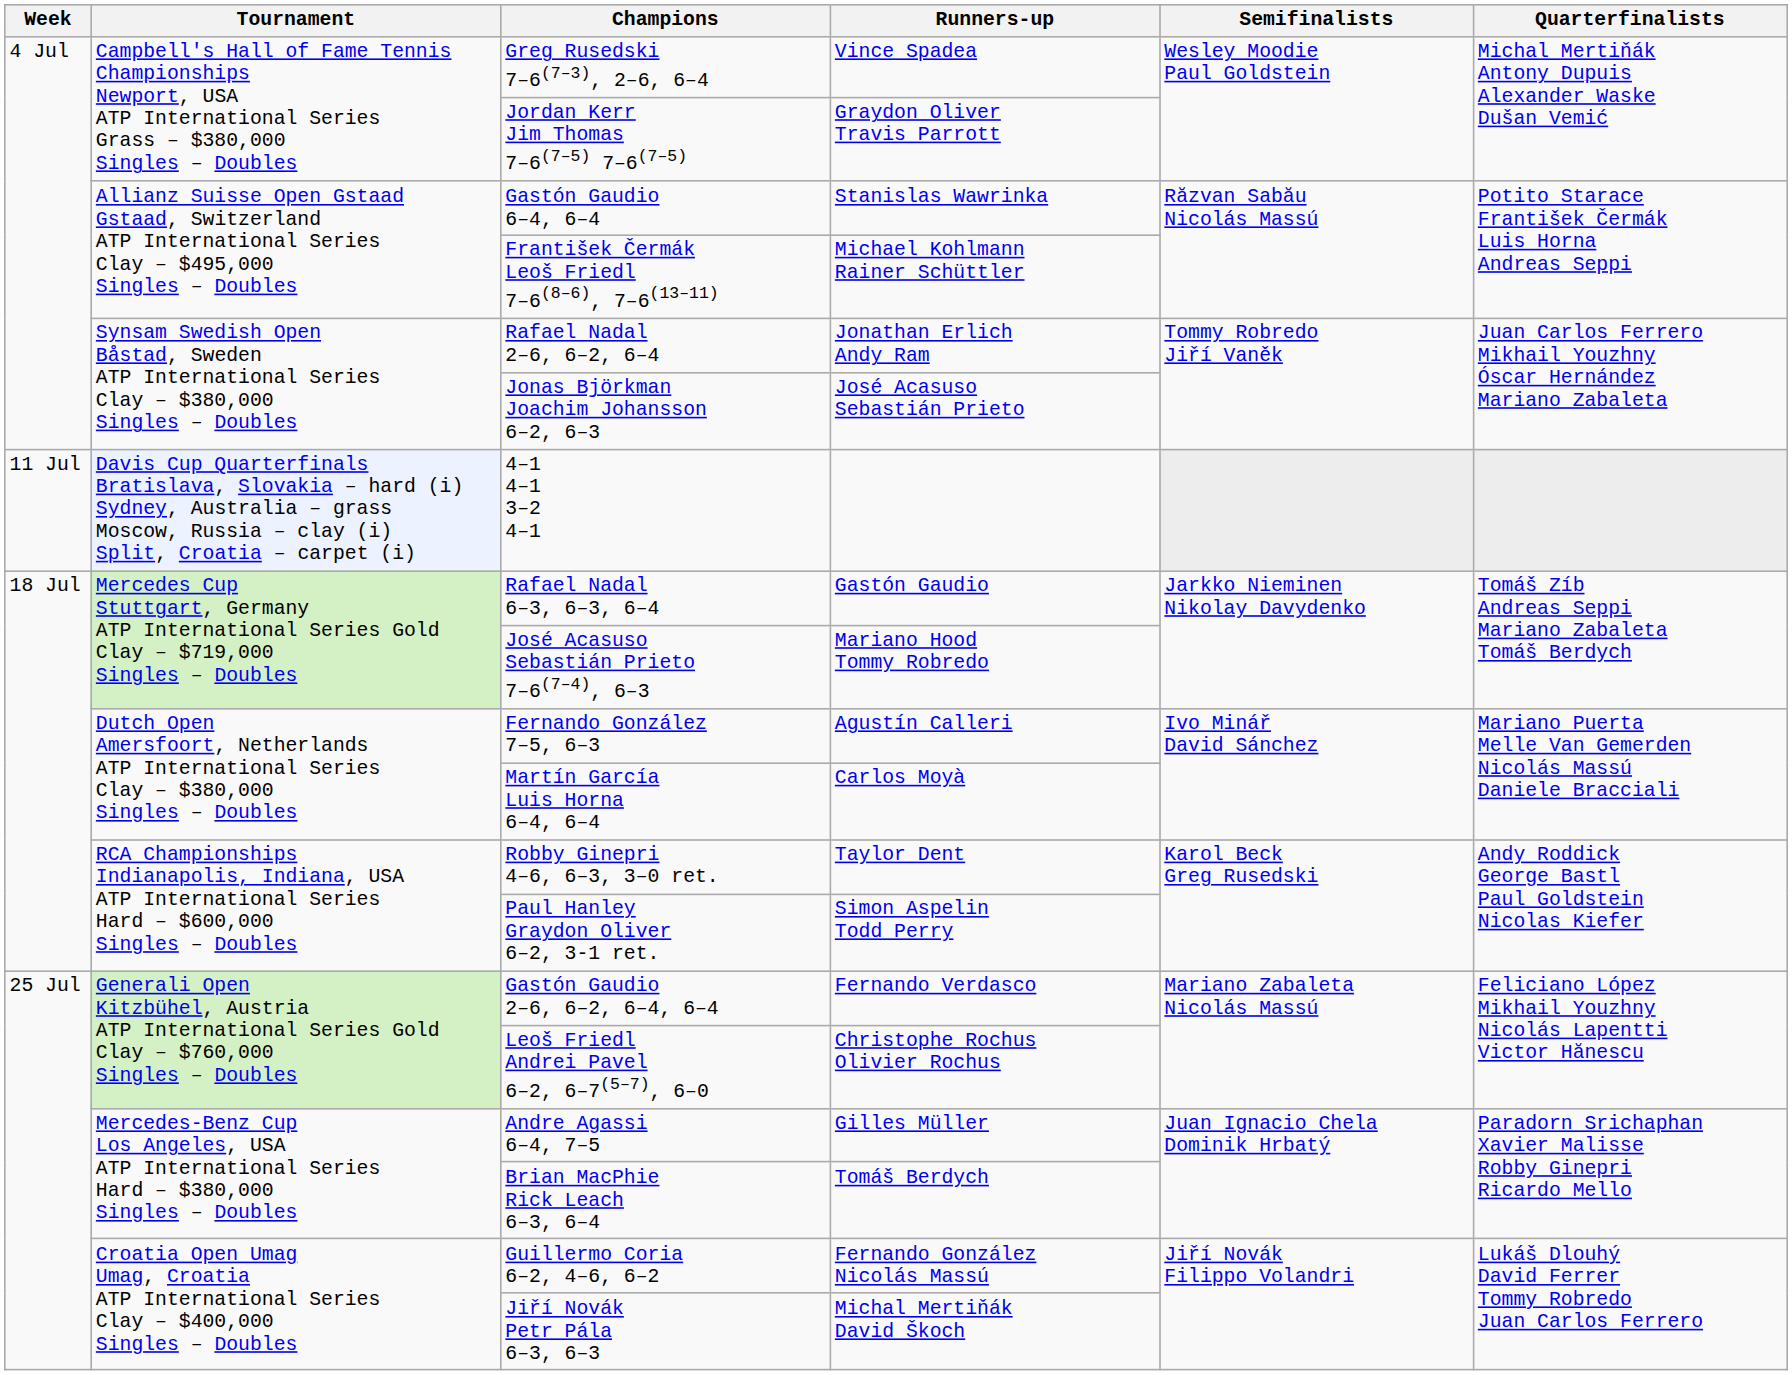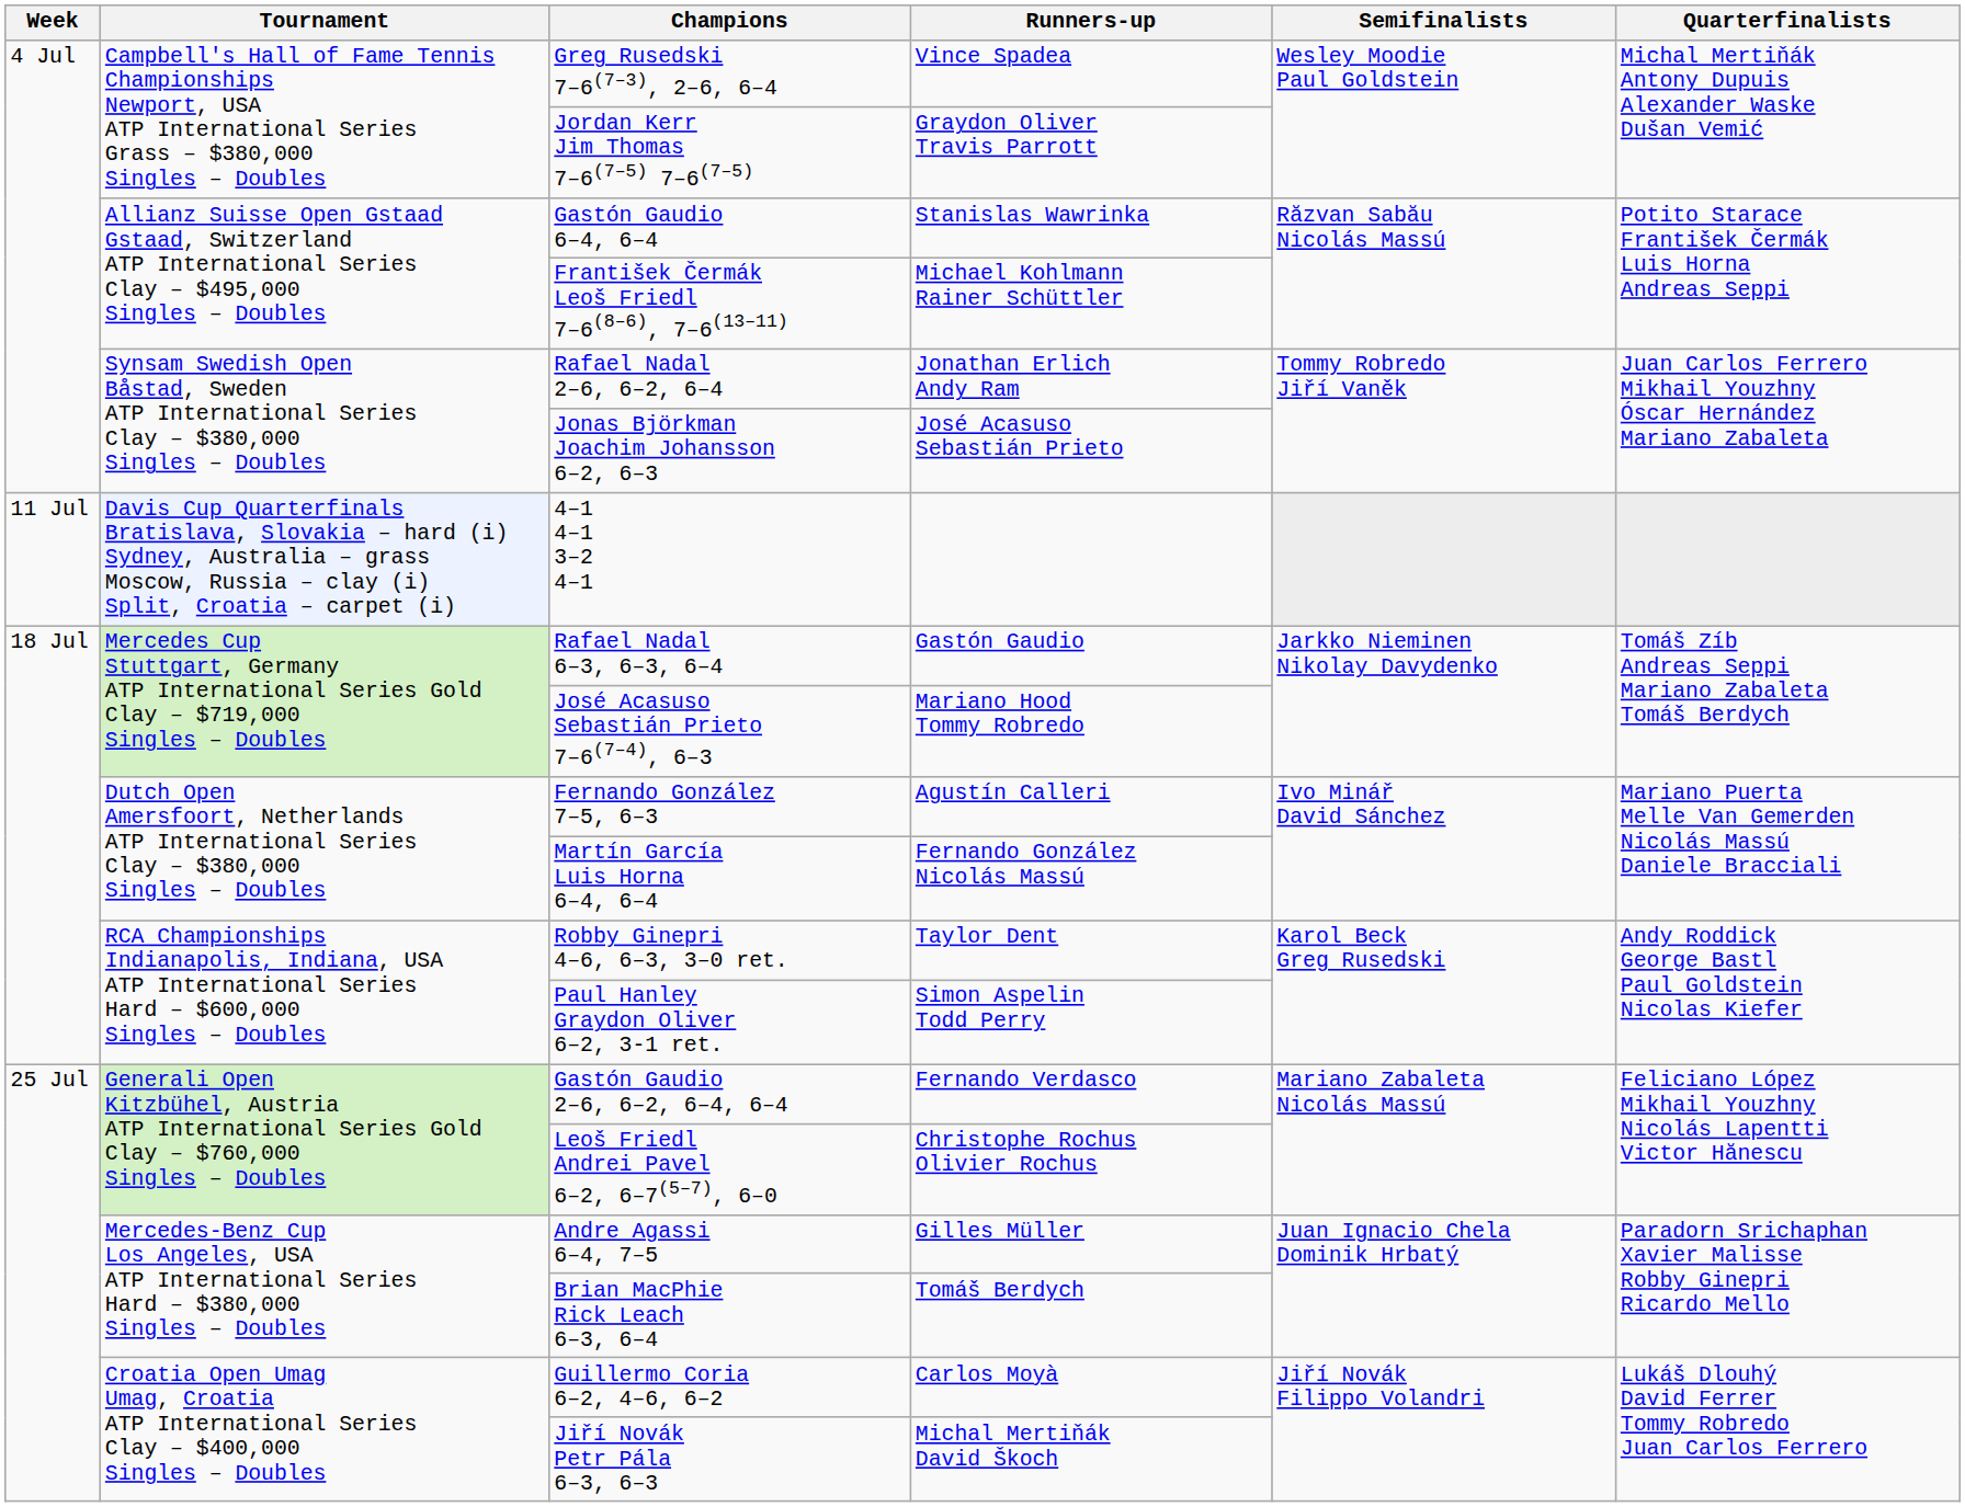 <table class=wikitable style=font-size:95%>
 <tr>
 <th style="width:48px;">Week</th>
 <th style="width:250px;">Tournament</th>
 <th style="width:200px;">Champions</th>
 <th style="width:200px;">Runners-up</th>
 <th style="width:190px;">Semifinalists</th>
 <th style="width:190px;">Quarterfinalists</th>
 </tr>
 <tr valign=top>
 <td rowspan=6>4 Jul</td>
 <td rowspan=2><a href='#'>Campbell's Hall of Fame Tennis Championships</a><br> <a href='#'>Newport</a>, USA<br>ATP International Series<br>Grass – $380,000 <br> <a href='#'>Singles</a> – <a href='#'>Doubles</a></td>
 <td> <a href='#'>Greg Rusedski</a><br> 7–6<sup>(7–3)</sup>, 2–6, 6–4</td>
 <td> <a href='#'>Vince Spadea</a></td>
 <td rowspan=2> <a href='#'>Wesley Moodie</a><br> <a href='#'>Paul Goldstein</a></td>
 <td rowspan=2> <a href='#'>Michal Mertiňák</a> <br> <a href='#'>Antony Dupuis</a> <br> <a href='#'>Alexander Waske</a> <br> <a href='#'>Dušan Vemić</a></td>
 </tr>
 <tr valign=top>
 <td> <a href='#'>Jordan Kerr</a> <br> <a href='#'>Jim Thomas</a> <br> 7–6<sup>(7–5)</sup> 7–6<sup>(7–5)</sup></td>
 <td> <a href='#'>Graydon Oliver</a> <br> <a href='#'>Travis Parrott</a></td>
 </tr>
 <tr valign=top>
 <td rowspan=2><a href='#'>Allianz Suisse Open Gstaad</a><br><a href='#'>Gstaad</a>, Switzerland<br>ATP International Series<br>Clay – $495,000 <br> <a href='#'>Singles</a> – <a href='#'>Doubles</a></td>
 <td> <a href='#'>Gastón Gaudio</a><br> 6–4, 6–4</td>
 <td> <a href='#'>Stanislas Wawrinka</a></td>
 <td rowspan=2> <a href='#'>Răzvan Sabău</a> <br> <a href='#'>Nicolás Massú</a></td>
 <td rowspan=2> <a href='#'>Potito Starace</a><br> <a href='#'>František Čermák</a><br> <a href='#'>Luis Horna</a><br> <a href='#'>Andreas Seppi</a></td>
 </tr>
 <tr valign=top>
 <td> <a href='#'>František Čermák</a> <br> <a href='#'>Leoš Friedl</a><br> 7–6<sup>(8–6)</sup>, 7–6<sup>(13–11)</sup></td>
 <td> <a href='#'>Michael Kohlmann</a> <br> <a href='#'>Rainer Schüttler</a></td>
 </tr>
 <tr valign=top>
 <td rowspan=2><a href='#'>Synsam Swedish Open</a><br> <a href='#'>Båstad</a>, Sweden<br>ATP International Series<br>Clay – $380,000 <br> <a href='#'>Singles</a> – <a href='#'>Doubles</a></td>
 <td> <a href='#'>Rafael Nadal</a><br> 2–6, 6–2, 6–4</td>
 <td> <a href='#'>Jonathan Erlich</a> <br> <a href='#'>Andy Ram</a></td>
 <td rowspan=2> <a href='#'>Tommy Robredo</a><br> <a href='#'>Jiří Vaněk</a></td>
 <td rowspan=2> <a href='#'>Juan Carlos Ferrero</a> <br> <a href='#'>Mikhail Youzhny</a> <br> <a href='#'>Óscar Hernández</a> <br> <a href='#'>Mariano Zabaleta</a></td>
 </tr>
 <tr valign=top>
 <td> <a href='#'>Jonas Björkman</a> <br> <a href='#'>Joachim Johansson</a> <br> 6–2, 6–3</td>
 <td> <a href='#'>José Acasuso</a><br> <a href='#'>Sebastián Prieto</a></td>
 </tr>
 <tr valign=top>
 <td rowspan=1>11 Jul</td>
 <td bgcolor=#ECF2FF rowspan=1><a href='#'>Davis Cup Quarterfinals</a><br> <a href='#'>Bratislava</a>, <a href='#'>Slovakia</a> – hard (i) <br> <a href='#'>Sydney</a>, Australia – grass<br> Moscow, Russia – clay (i)<br> <a href='#'>Split</a>, <a href='#'>Croatia</a> – carpet (i)</td>
 <td> 4–1<br> 4–1<br> 3–2<br> 4–1</td>
 <td><br><br><br></td>
 <td bgcolor="#ededed"></td>
 <td bgcolor="#ededed"></td>
 </tr>
 <tr valign=top>
 <td rowspan=6>18 Jul</td>
 <td style="background:#d4f1c5;" rowspan=2><a href='#'>Mercedes Cup</a><br> <a href='#'>Stuttgart</a>, Germany<br>ATP International Series Gold<br>Clay – $719,000 <br> <a href='#'>Singles</a> – <a href='#'>Doubles</a></td>
 <td> <a href='#'>Rafael Nadal</a><br> 6–3, 6–3, 6–4</td>
 <td> <a href='#'>Gastón Gaudio</a></td>
 <td rowspan=2> <a href='#'>Jarkko Nieminen</a> <br> <a href='#'>Nikolay Davydenko</a></td>
 <td rowspan=2> <a href='#'>Tomáš Zíb</a> <br> <a href='#'>Andreas Seppi</a><br> <a href='#'>Mariano Zabaleta</a> <br> <a href='#'>Tomáš Berdych</a></td>
 </tr>
 <tr valign=top>
 <td> <a href='#'>José Acasuso</a> <br> <a href='#'>Sebastián Prieto</a><br> 7–6<sup>(7–4)</sup>, 6–3</td>
 <td> <a href='#'>Mariano Hood</a> <br> <a href='#'>Tommy Robredo</a></td>
 </tr>
 <tr valign=top>
 <td rowspan=2><a href='#'>Dutch Open</a><br> <a href='#'>Amersfoort</a>, Netherlands<br>ATP International Series<br>Clay – $380,000 <br> <a href='#'>Singles</a> – <a href='#'>Doubles</a></td>
 <td> <a href='#'>Fernando González</a><br> 7–5, 6–3</td>
 <td> <a href='#'>Agustín Calleri</a></td>
 <td rowspan=2> <a href='#'>Ivo Minář</a> <br> <a href='#'>David Sánchez</a></td>
 <td rowspan=2> <a href='#'>Mariano Puerta</a> <br> <a href='#'>Melle Van Gemerden</a> <br> <a href='#'>Nicolás Massú</a> <br> <a href='#'>Daniele Bracciali</a></td>
 </tr>
 <tr valign=top>
 <td> <a href='#'>Martín García</a> <br> <a href='#'>Luis Horna</a> <br> 6–4, 6–4</td>
-<td> <a href='#'>Carlos Moyà</a></td>
+<td> <a href='#'>Fernando González</a> <br> <a href='#'>Nicolás Massú</a></td>
 </tr>
 <tr valign=top>
 <td rowspan=2><a href='#'>RCA Championships</a><br> <a href='#'>Indianapolis, Indiana</a>, USA<br>ATP International Series<br>Hard – $600,000 <br> <a href='#'>Singles</a> – <a href='#'>Doubles</a></td>
 <td> <a href='#'>Robby Ginepri</a><br> 4–6, 6–3, 3–0 ret.</td>
 <td> <a href='#'>Taylor Dent</a></td>
 <td rowspan=2> <a href='#'>Karol Beck</a> <br> <a href='#'>Greg Rusedski</a></td>
 <td rowspan=2> <a href='#'>Andy Roddick</a> <br> <a href='#'>George Bastl</a><br> <a href='#'>Paul Goldstein</a><br> <a href='#'>Nicolas Kiefer</a></td>
 </tr>
 <tr valign=top>
 <td> <a href='#'>Paul Hanley</a> <br> <a href='#'>Graydon Oliver</a> <br> 6–2, 3-1 ret.</td>
 <td> <a href='#'>Simon Aspelin</a> <br> <a href='#'>Todd Perry</a></td>
 </tr>
 <tr valign=top>
 <td rowspan=6>25 Jul</td>
 <td style="background:#d4f1c5;" rowspan=2><a href='#'>Generali Open</a><br> <a href='#'>Kitzbühel</a>, Austria<br>ATP International Series Gold<br>Clay – $760,000 <br> <a href='#'>Singles</a> – <a href='#'>Doubles</a></td>
 <td> <a href='#'>Gastón Gaudio</a><br> 2–6, 6–2, 6–4, 6–4</td>
 <td> <a href='#'>Fernando Verdasco</a></td>
 <td rowspan=2> <a href='#'>Mariano Zabaleta</a> <br> <a href='#'>Nicolás Massú</a></td>
 <td rowspan=2> <a href='#'>Feliciano López</a><br> <a href='#'>Mikhail Youzhny</a> <br> <a href='#'>Nicolás Lapentti</a> <br> <a href='#'>Victor Hănescu</a></td>
 </tr>
 <tr valign=top>
 <td> <a href='#'>Leoš Friedl</a> <br> <a href='#'>Andrei Pavel</a> <br> 6–2, 6–7<sup>(5–7)</sup>, 6–0</td>
 <td> <a href='#'>Christophe Rochus</a> <br> <a href='#'>Olivier Rochus</a></td>
 </tr>
 <tr valign=top>
 <td rowspan=2><a href='#'>Mercedes-Benz Cup</a><br> <a href='#'>Los Angeles</a>, USA<br>ATP International Series<br>Hard – $380,000 <br> <a href='#'>Singles</a> – <a href='#'>Doubles</a></td>
 <td> <a href='#'>Andre Agassi</a><br> 6–4, 7–5</td>
 <td> <a href='#'>Gilles Müller</a></td>
 <td rowspan=2> <a href='#'>Juan Ignacio Chela</a><br> <a href='#'>Dominik Hrbatý</a></td>
 <td rowspan=2> <a href='#'>Paradorn Srichaphan</a> <br> <a href='#'>Xavier Malisse</a> <br> <a href='#'>Robby Ginepri</a> <br> <a href='#'>Ricardo Mello</a></td>
 </tr>
 <tr valign=top>
 <td> <a href='#'>Brian MacPhie</a> <br> <a href='#'>Rick Leach</a><br> 6–3, 6–4</td>
 <td> <a href='#'>Tomáš Berdych</a></td>
 </tr>
 <tr valign=top>
 <td rowspan=2><a href='#'>Croatia Open Umag</a><br> <a href='#'>Umag</a>, <a href='#'>Croatia</a><br>ATP International Series<br>Clay – $400,000 <br> <a href='#'>Singles</a> – <a href='#'>Doubles</a></td>
 <td> <a href='#'>Guillermo Coria</a><br> 6–2, 4–6, 6–2</td>
-<td> <a href='#'>Fernando González</a> <br> <a href='#'>Nicolás Massú</a></td>
+<td> <a href='#'>Carlos Moyà</a></td>
 <td rowspan=2> <a href='#'>Jiří Novák</a> <br> <a href='#'>Filippo Volandri</a></td>
 <td rowspan=2> <a href='#'>Lukáš Dlouhý</a> <br> <a href='#'>David Ferrer</a> <br> <a href='#'>Tommy Robredo</a> <br> <a href='#'>Juan Carlos Ferrero</a></td>
 </tr>
 <tr valign=top>
 <td> <a href='#'>Jiří Novák</a> <br> <a href='#'>Petr Pála</a><br> 6–3, 6–3</td>
 <td> <a href='#'>Michal Mertiňák</a> <br> <a href='#'>David Škoch</a></td>
 </tr>
 </table>
